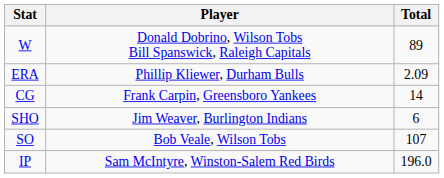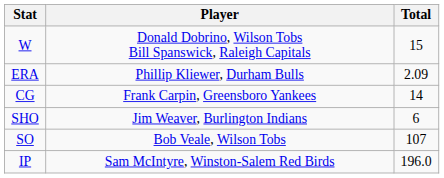 <table class="wikitable" width="40%" style="text-align:center;">
 <tr>
 <th width="5%">Stat</th>
 <th width="60%">Player</th>
 <th width="5%">Total</th>
 </tr>
 <tr>
 <td><a href='#'>W</a></td>
 <td><a href='#'>Donald Dobrino</a>, <a href='#'>Wilson Tobs</a> <br> <a href='#'>Bill Spanswick</a>, <a href='#'>Raleigh Capitals</a></td>
-<td>89</td>
+<td>15</td>
 </tr>
 <tr>
 <td><a href='#'>ERA</a></td>
 <td><a href='#'>Phillip Kliewer</a>, <a href='#'>Durham Bulls</a></td>
 <td>2.09</td>
 </tr>
 <tr>
 <td><a href='#'>CG</a></td>
 <td><a href='#'>Frank Carpin</a>, <a href='#'>Greensboro Yankees</a></td>
 <td>14</td>
 </tr>
 <tr>
 <td><a href='#'>SHO</a></td>
 <td><a href='#'>Jim Weaver</a>, <a href='#'>Burlington Indians</a></td>
 <td>6</td>
 </tr>
 <tr>
 <td><a href='#'>SO</a></td>
 <td><a href='#'>Bob Veale</a>, <a href='#'>Wilson Tobs</a></td>
 <td>107</td>
 </tr>
 <tr>
 <td><a href='#'>IP</a></td>
 <td><a href='#'>Sam McIntyre</a>, <a href='#'>Winston-Salem Red Birds</a></td>
 <td>196.0</td>
 </tr>
 </table>
